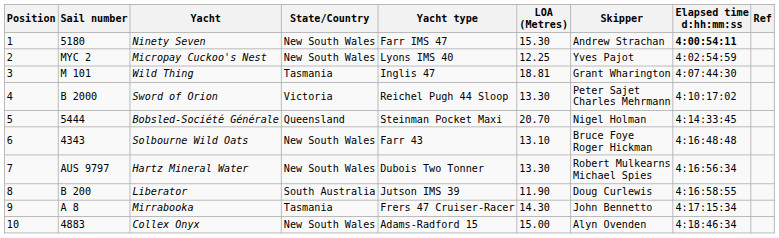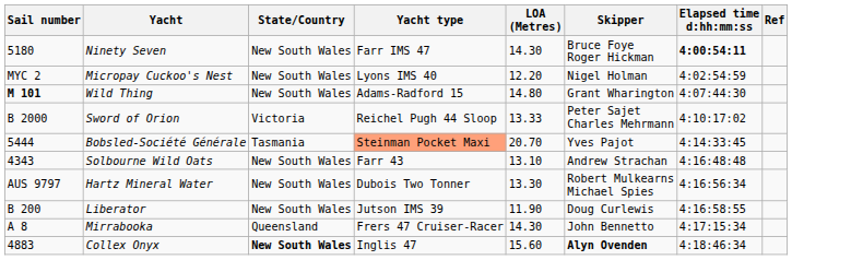 <table class="wikitable">
 <tr>
-<th>Position</th>
 <th>Sail number</th>
 <th>Yacht</th>
 <th>State/Country</th>
 <th>Yacht type</th>
 <th>LOA <br>(Metres)</th>
 <th>Skipper</th>
 <th>Elapsed time <br>d:hh:mm:ss</th>
 <th>Ref</th>
 </tr>
 <tr>
-<td>1</td>
 <td>5180</td>
 <td><em>Ninety Seven</em></td>
 <td> New South Wales</td>
 <td>Farr IMS 47</td>
-<td>15.30</td>
-<td>Andrew Strachan</td>
+<td>14.30</td>
+<td>Bruce Foye <br> Roger Hickman</td>
 <td><strong>4:00:54:11</strong></td>
 <td></td>
 </tr>
 <tr>
-<td>2</td>
 <td>MYC 2</td>
 <td><em>Micropay Cuckoo's Nest</em></td>
 <td> New South Wales</td>
 <td>Lyons IMS 40</td>
-<td>12.25</td>
-<td>Yves Pajot</td>
+<td>12.20</td>
+<td>Nigel Holman</td>
 <td>4:02:54:59</td>
 <td></td>
 </tr>
 <tr>
-<td>3</td>
-<td>M 101</td>
+<td><strong>M 101</strong></td>
 <td><em>Wild Thing</em></td>
-<td> Tasmania</td>
-<td>Inglis 47</td>
-<td>18.81</td>
+<td> New South Wales</td>
+<td>Adams-Radford 15</td>
+<td>14.80</td>
 <td>Grant Wharington</td>
 <td>4:07:44:30</td>
 <td></td>
 </tr>
 <tr>
-<td>4</td>
 <td>B 2000</td>
 <td><em>Sword of Orion</em></td>
 <td> Victoria</td>
 <td>Reichel Pugh 44 Sloop</td>
-<td>13.30</td>
+<td>13.33</td>
 <td>Peter Sajet <br> Charles Mehrmann</td>
 <td>4:10:17:02</td>
 <td></td>
 </tr>
 <tr>
-<td>5</td>
 <td>5444</td>
 <td><em>Bobsled-Société Générale</em></td>
-<td> Queensland</td>
-<td>Steinman Pocket Maxi</td>
+<td> Tasmania</td>
+<td style="background: lightsalmon;">Steinman Pocket Maxi</td>
 <td>20.70</td>
-<td>Nigel Holman</td>
+<td>Yves Pajot</td>
 <td>4:14:33:45</td>
 <td></td>
 </tr>
 <tr>
-<td>6</td>
 <td>4343</td>
 <td><em>Solbourne Wild Oats</em></td>
 <td> New South Wales</td>
 <td>Farr 43</td>
 <td>13.10</td>
-<td>Bruce Foye <br> Roger Hickman</td>
+<td>Andrew Strachan</td>
 <td>4:16:48:48</td>
 <td></td>
 </tr>
 <tr>
-<td>7</td>
 <td>AUS 9797</td>
 <td><em>Hartz Mineral Water</em></td>
 <td> New South Wales</td>
 <td>Dubois Two Tonner</td>
 <td>13.30</td>
 <td>Robert Mulkearns <br> Michael Spies</td>
 <td>4:16:56:34</td>
 <td></td>
 </tr>
 <tr>
-<td>8</td>
 <td>B 200</td>
 <td><em>Liberator</em></td>
-<td> South Australia</td>
+<td> New South Wales</td>
 <td>Jutson IMS 39</td>
 <td>11.90</td>
 <td>Doug Curlewis</td>
 <td>4:16:58:55</td>
 <td></td>
 </tr>
 <tr>
-<td>9</td>
 <td>A 8</td>
 <td><em>Mirrabooka</em></td>
-<td> Tasmania</td>
+<td> Queensland</td>
 <td>Frers 47 Cruiser-Racer</td>
 <td>14.30</td>
 <td>John Bennetto</td>
 <td>4:17:15:34</td>
 <td></td>
 </tr>
 <tr>
-<td>10</td>
 <td>4883</td>
 <td><em>Collex Onyx</em></td>
-<td> New South Wales</td>
-<td>Adams-Radford 15</td>
-<td>15.00</td>
-<td>Alyn Ovenden</td>
+<td><strong> New South Wales</strong></td>
+<td>Inglis 47</td>
+<td>15.60</td>
+<td><strong>Alyn Ovenden</strong></td>
 <td>4:18:46:34</td>
 <td></td>
 </tr>
 </table>
